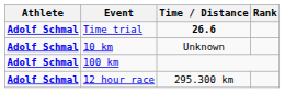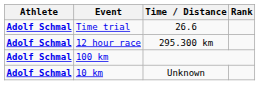 <table class=wikitable style=font-size:90%;text-align:center>
 <tr>
 <th>Athlete</th>
 <th>Event</th>
 <th>Time / Distance</th>
 <th>Rank</th>
 </tr>
 <tr>
 <td align=left><strong><a href='#'>Adolf Schmal</a></strong></td>
 <td align=left><a href='#'>Time trial</a></td>
-<td><strong>26.6</strong></td>
+<td>26.6</td>
 <td></td>
 </tr>
 <tr>
 <td align=left><strong><a href='#'>Adolf Schmal</a></strong></td>
-<td align=left><a href='#'>10 km</a></td>
-<td>Unknown</td>
+<td align=left><a href='#'>12 hour race</a></td>
+<td>295.300 km</td>
 <td></td>
 </tr>
 <tr>
 <td align=left><strong><a href='#'>Adolf Schmal</a></strong></td>
 <td align=left><a href='#'>100 km</a></td>
 <td colspan=2></td>
 </tr>
 <tr>
 <td align=left><strong><a href='#'>Adolf Schmal</a></strong></td>
-<td align=left><a href='#'>12 hour race</a></td>
-<td>295.300 km</td>
+<td align=left><a href='#'>10 km</a></td>
+<td>Unknown</td>
 <td></td>
 </tr>
 </table>
